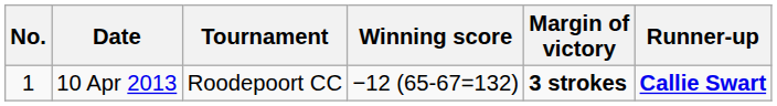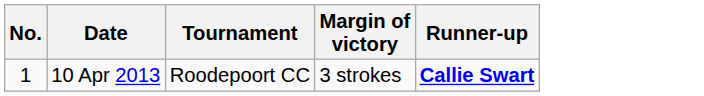 <table class="wikitable" style="font-size:95%;">
 <tr>
 <th>No.</th>
 <th>Date</th>
 <th>Tournament</th>
-<th>Winning score</th>
 <th>Margin of<br>victory</th>
 <th>Runner-up</th>
 </tr>
 <tr>
 <td align=center>1</td>
 <td align=right>10 Apr <a href='#'>2013</a></td>
 <td>Roodepoort CC</td>
-<td>−12 (65-67=132)</td>
-<td><strong>3 strokes</strong></td>
+<td>3 strokes</td>
 <td><strong> <a href='#'>Callie Swart</a></strong></td>
 </tr>
 </table>
